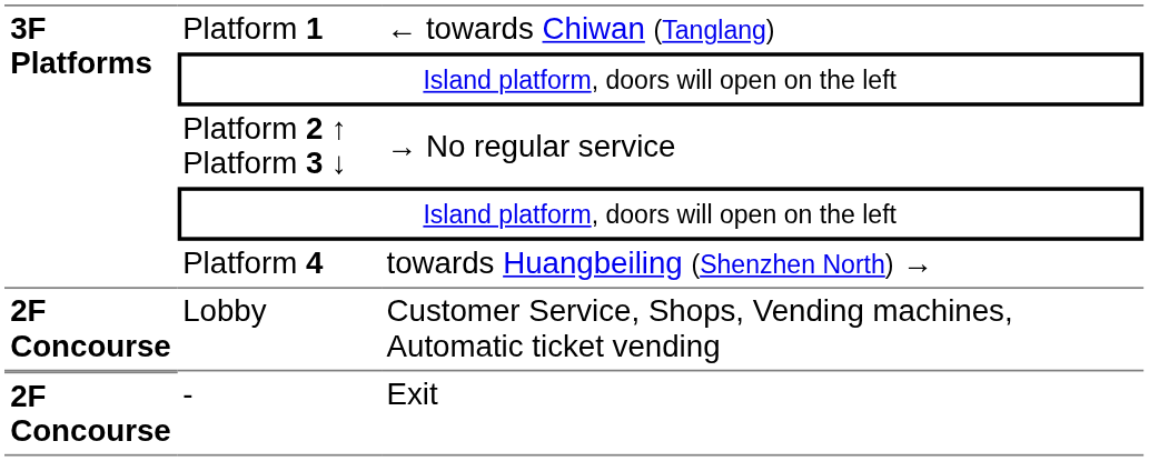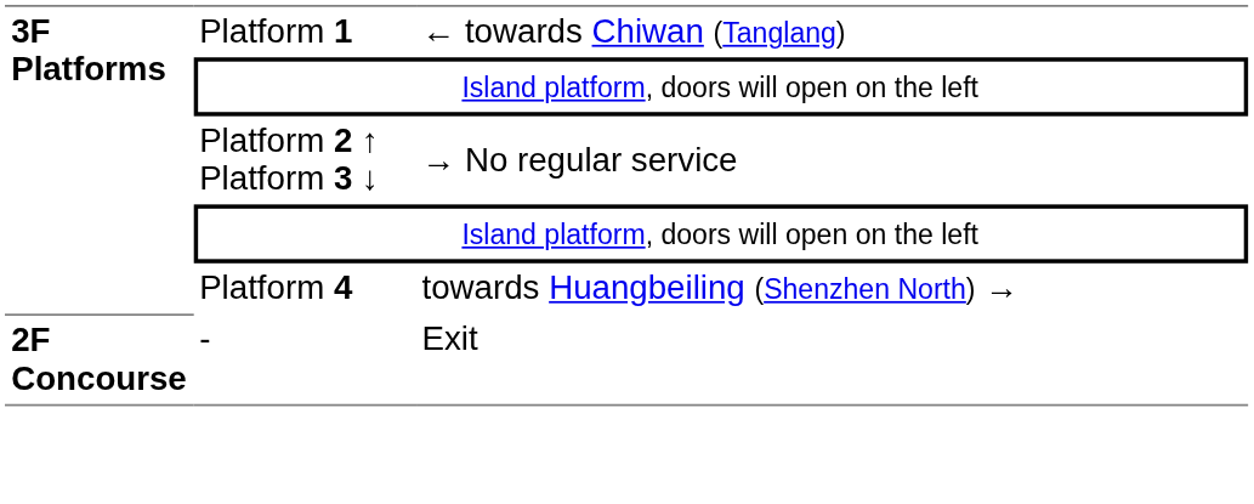 <table table border=0 cellspacing=0 cellpadding=3machines>
 <tr>
 <td style="border-top:solid 1px gray;" rowspan="5" valign=top><strong>3F<br>Platforms</strong></td>
 <td style="border-top:solid 1px gray;">Platform <strong>1</strong></td>
 <td style="border-top:solid 1px gray;">←  towards <a href='#'>Chiwan</a> <small>(<a href='#'>Tanglang</a>)</small></td>
 </tr>
 <tr>
 <td style="border-right:solid 2px black;border-left:solid 2px black;border-top:solid 2px black;border-bottom:solid 2px black;text-align:center;" colspan=2><small><a href='#'>Island platform</a>, doors will open on the left</small></td>
 </tr>
 <tr>
 <td>Platform <strong>2</strong> ↑<br>Platform <strong>3</strong> ↓</td>
 <td><span>→</span> No regular service</td>
 </tr>
 <tr>
 <td style="border-right:solid 2px black;border-left:solid 2px black;border-top:solid 2px black;border-bottom:solid 2px black;text-align:center;" colspan=2><small><a href='#'>Island platform</a>, doors will open on the left</small></td>
 </tr>
 <tr>
 <td>Platform <strong>4</strong></td>
 <td> towards <a href='#'>Huangbeiling</a> <small>(<a href='#'>Shenzhen North</a>)</small> →</td>
 </tr>
 <tr>
 <td style="border-bottom:solid 1px gray; border-top:solid 1px gray;" valign=top width=50><strong>2F<br>Concourse</strong></td>
-<td style="border-bottom:solid 1px gray; border-top:solid 1px gray;" valign=top width=100>Lobby</td>
-<td style="border-bottom:solid 1px gray; border-top:solid 1px gray;" valign=top width=390>Customer Service, Shops, Vending machines, Automatic ticket vending</td>
-</tr>
-<tr>
-<td style="border-bottom:solid 1px gray; border-top:solid 1px gray;" valign=top width=50><strong>2F<br>Concourse</strong></td>
 <td style="border-bottom:solid 1px gray;" width=100 valign=top>-</td>
 <td style="border-bottom:solid 1px gray;" width=390 valign=top>Exit</td>
 </tr>
 </table>
